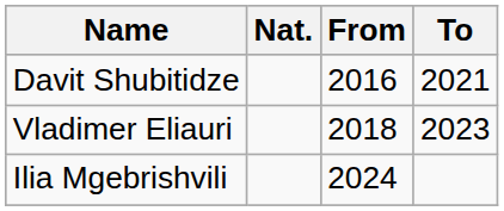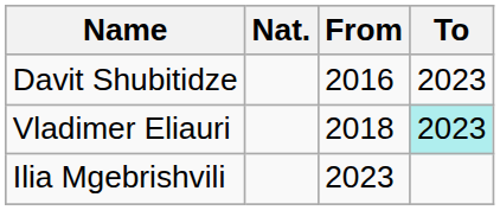 <table class="wikitable" style="text-align: left; font-size: 100%;">
 <tr>
 <th>Name</th>
 <th>Nat.</th>
 <th>From</th>
 <th>To</th>
 </tr>
 <tr>
 <td>Davit Shubitidze</td>
 <td></td>
 <td>2016</td>
-<td>2021</td>
+<td>2023</td>
 </tr>
 <tr>
 <td>Vladimer Eliauri</td>
 <td></td>
 <td>2018</td>
-<td>2023</td>
+<td style="background: paleturquoise;">2023</td>
 </tr>
 <tr>
 <td>Ilia Mgebrishvili</td>
 <td></td>
-<td>2024</td>
+<td>2023</td>
 <td></td>
 </tr>
 </table>
